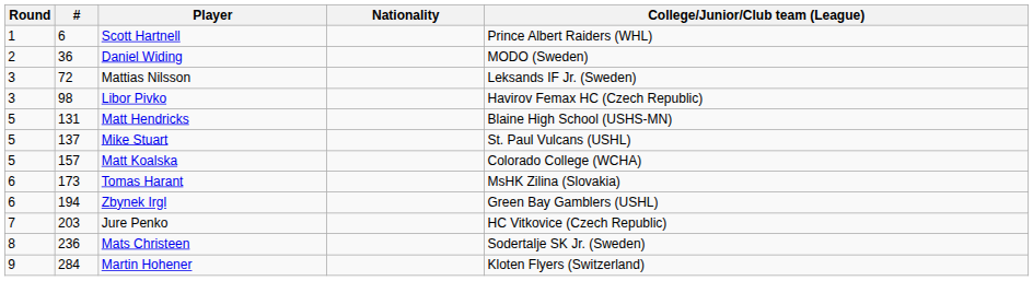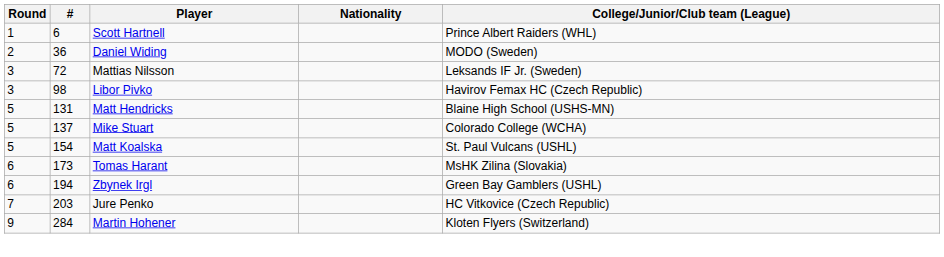 <table class="wikitable">
 <tr align="center">
 <th bgcolor="#DDDDFF" width="4.0%">Round</th>
 <th bgcolor="#DDDDFF" width="4.0%">#</th>
 <th bgcolor="#DDDDFF" width="21.0%">Player</th>
 <th bgcolor="#DDDDFF" width="14.5%">Nationality</th>
 <th bgcolor="#DDDDFF" width="50.0%">College/Junior/Club team (League)</th>
 </tr>
 <tr>
 <td>1</td>
 <td>6</td>
 <td><a href='#'>Scott Hartnell</a></td>
 <td></td>
 <td>Prince Albert Raiders (WHL)</td>
 </tr>
 <tr>
 <td>2</td>
 <td>36</td>
 <td><a href='#'>Daniel Widing</a></td>
 <td></td>
 <td>MODO (Sweden)</td>
 </tr>
 <tr>
 <td>3</td>
 <td>72</td>
 <td>Mattias Nilsson</td>
 <td></td>
 <td>Leksands IF Jr. (Sweden)</td>
 </tr>
 <tr>
 <td>3</td>
 <td>98</td>
 <td><a href='#'>Libor Pivko</a></td>
 <td></td>
 <td>Havirov Femax HC (Czech Republic)</td>
 </tr>
 <tr>
 <td>5</td>
 <td>131</td>
 <td><a href='#'>Matt Hendricks</a></td>
 <td></td>
 <td>Blaine High School (USHS-MN)</td>
 </tr>
 <tr>
 <td>5</td>
 <td>137</td>
 <td><a href='#'>Mike Stuart</a></td>
 <td></td>
-<td>St. Paul Vulcans (USHL)</td>
+<td>Colorado College (WCHA)</td>
 </tr>
 <tr>
 <td>5</td>
-<td>157</td>
+<td>154</td>
 <td><a href='#'>Matt Koalska</a></td>
 <td></td>
-<td>Colorado College (WCHA)</td>
+<td>St. Paul Vulcans (USHL)</td>
 </tr>
 <tr>
 <td>6</td>
 <td>173</td>
 <td><a href='#'>Tomas Harant</a></td>
 <td></td>
 <td>MsHK Zilina (Slovakia)</td>
 </tr>
 <tr>
 <td>6</td>
 <td>194</td>
 <td><a href='#'>Zbynek Irgl</a></td>
 <td></td>
 <td>Green Bay Gamblers (USHL)</td>
 </tr>
 <tr>
 <td>7</td>
 <td>203</td>
 <td>Jure Penko</td>
 <td></td>
 <td>HC Vitkovice (Czech Republic)</td>
 </tr>
 <tr>
-<td>8</td>
-<td>236</td>
-<td><a href='#'>Mats Christeen</a></td>
-<td></td>
-<td>Sodertalje SK Jr. (Sweden)</td>
-</tr>
-<tr>
 <td>9</td>
 <td>284</td>
 <td><a href='#'>Martin Hohener</a></td>
 <td></td>
 <td>Kloten Flyers (Switzerland)</td>
 </tr>
 </table>
